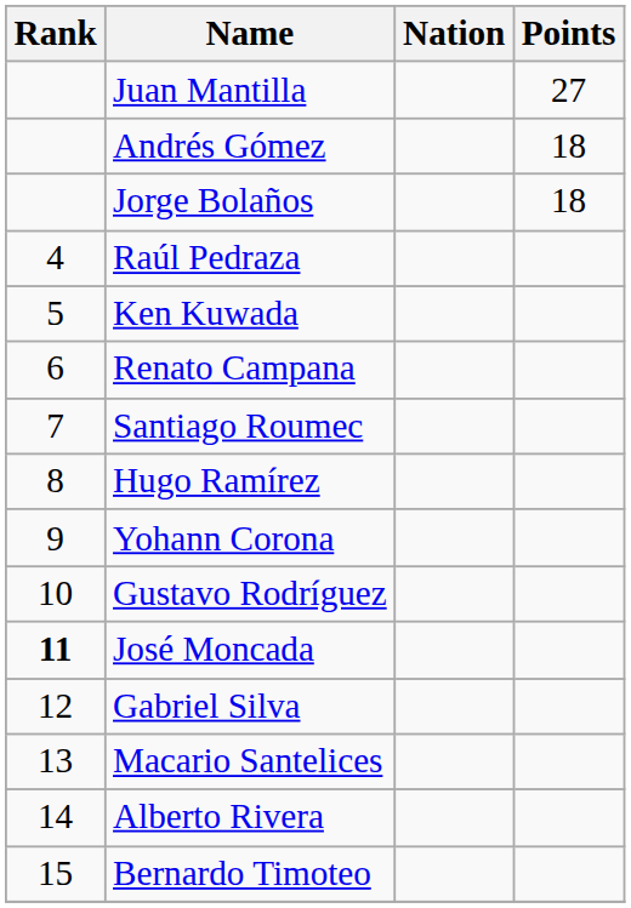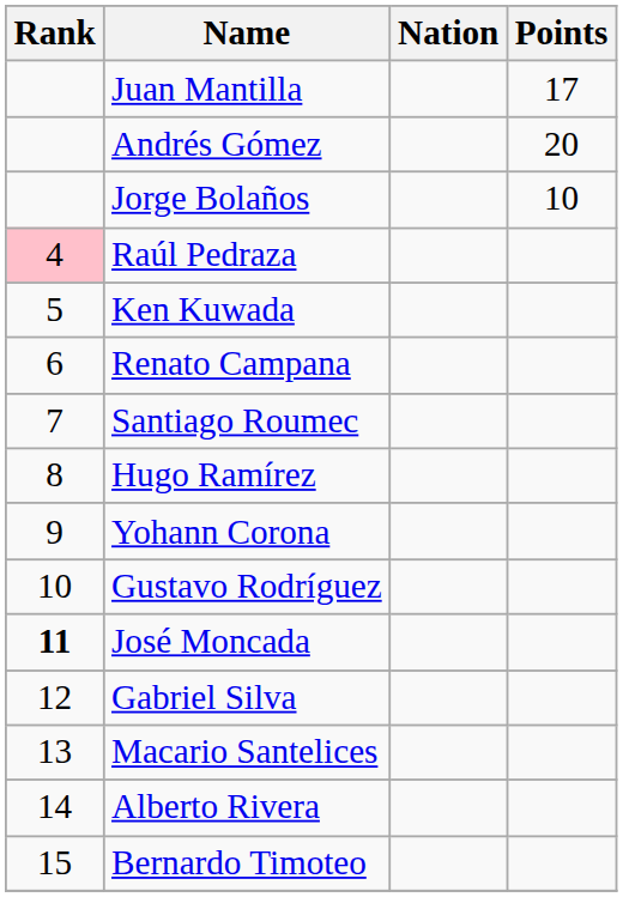 <table class="wikitable" style="text-align:center">
 <tr>
 <th>Rank</th>
 <th>Name</th>
 <th>Nation</th>
 <th>Points</th>
 </tr>
 <tr>
 <td></td>
 <td align=left><a href='#'>Juan Mantilla</a></td>
 <td align=left></td>
-<td>27</td>
+<td>17</td>
 </tr>
 <tr>
 <td></td>
 <td align=left><a href='#'>Andrés Gómez</a></td>
 <td align=left></td>
-<td>18</td>
+<td>20</td>
 </tr>
 <tr>
 <td></td>
 <td align=left><a href='#'>Jorge Bolaños</a></td>
 <td align=left></td>
-<td>18</td>
+<td>10</td>
 </tr>
 <tr>
-<td>4</td>
+<td style="background: pink;">4</td>
 <td align=left><a href='#'>Raúl Pedraza</a></td>
 <td align=left></td>
 <td></td>
 </tr>
 <tr>
 <td>5</td>
 <td align=left><a href='#'>Ken Kuwada</a></td>
 <td align=left></td>
 <td></td>
 </tr>
 <tr>
 <td>6</td>
 <td align=left><a href='#'>Renato Campana</a></td>
 <td align=left></td>
 <td></td>
 </tr>
 <tr>
 <td>7</td>
 <td align=left><a href='#'>Santiago Roumec</a></td>
 <td align=left></td>
 <td></td>
 </tr>
 <tr>
 <td>8</td>
 <td align=left><a href='#'>Hugo Ramírez</a></td>
 <td align=left></td>
 <td></td>
 </tr>
 <tr>
 <td>9</td>
 <td align=left><a href='#'>Yohann Corona</a></td>
 <td align=left></td>
 <td></td>
 </tr>
 <tr>
 <td>10</td>
 <td align=left><a href='#'>Gustavo Rodríguez</a></td>
 <td align=left></td>
 <td></td>
 </tr>
 <tr>
 <td><strong>11</strong></td>
 <td align=left><a href='#'>José Moncada</a></td>
 <td align=left></td>
 <td></td>
 </tr>
 <tr>
 <td>12</td>
 <td align=left><a href='#'>Gabriel Silva</a></td>
 <td align=left></td>
 <td></td>
 </tr>
 <tr>
 <td>13</td>
 <td align=left><a href='#'>Macario Santelices</a></td>
 <td align=left></td>
 <td></td>
 </tr>
 <tr>
 <td>14</td>
 <td align=left><a href='#'>Alberto Rivera</a></td>
 <td align=left></td>
 <td></td>
 </tr>
 <tr>
 <td>15</td>
 <td align=left><a href='#'>Bernardo Timoteo</a></td>
 <td align=left></td>
 <td></td>
 </tr>
 <tr>
 </tr>
 </table>
